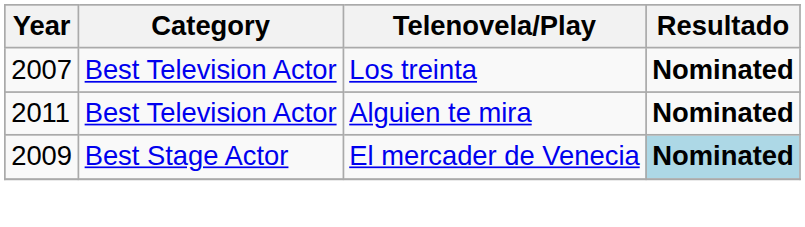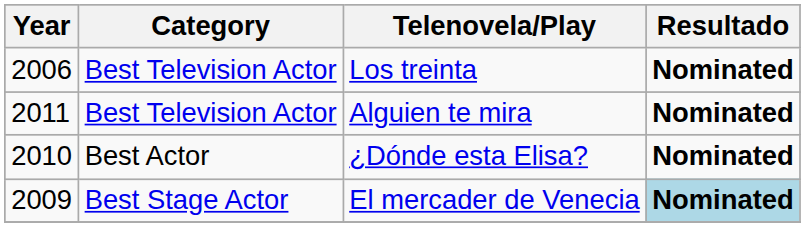 <table class="wikitable">
 <tr>
 <th>Year</th>
 <th>Category</th>
 <th>Telenovela/Play</th>
 <th>Resultado</th>
 </tr>
 <tr>
-<td>2007</td>
+<td>2006</td>
 <td><a href='#'>Best Television Actor</a></td>
 <td><a href='#'>Los treinta</a></td>
 <td><strong>Nominated</strong></td>
 </tr>
 <tr>
 <td>2011</td>
 <td><a href='#'>Best Television Actor</a></td>
 <td><a href='#'>Alguien te mira</a></td>
 <td><strong>Nominated</strong></td>
 </tr>
 <tr>
+<td>2010</td>
+<td>Best Actor</td>
+<td><a href='#'>¿Dónde esta Elisa?</a></td>
+<td><strong>Nominated</strong></td>
+</tr>
+<tr>
 <td>2009</td>
 <td><a href='#'>Best Stage Actor</a></td>
 <td><a href='#'>El mercader de Venecia</a></td>
 <td style="background: lightblue;"><strong>Nominated</strong></td>
 </tr>
 <tr>
 </tr>
 </table>
